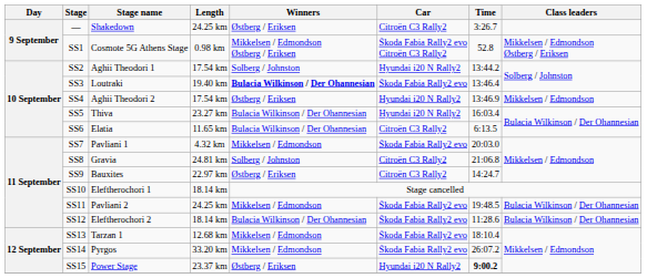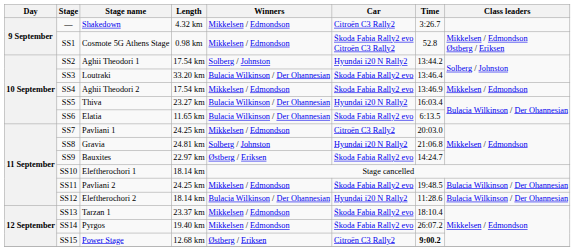 <table class="wikitable" style="font-size: 85%;">
 <tr>
 <th>Day</th>
 <th>Stage</th>
 <th>Stage name</th>
 <th>Length</th>
 <th>Winners</th>
 <th>Car</th>
 <th>Time</th>
 <th>Class leaders</th>
 </tr>
 <tr>
 <th rowspan="2">9 September</th>
 <td align="center">—</td>
 <td><a href='#'>Shakedown</a></td>
-<td align="center">24.25 km</td>
-<td><a href='#'>Østberg</a> / <a href='#'>Eriksen</a></td>
+<td align="center">4.32 km</td>
+<td><a href='#'>Mikkelsen</a> / <a href='#'>Edmondson</a></td>
 <td><a href='#'>Citroën C3 Rally2</a></td>
 <td align="center">3:26.7</td>
 <td></td>
 </tr>
 <tr>
 <td align="center">SS1</td>
 <td>Cosmote 5G Athens Stage</td>
 <td align="center">0.98 km</td>
-<td><a href='#'>Mikkelsen</a> / <a href='#'>Edmondson</a><br><a href='#'>Østberg</a> / <a href='#'>Eriksen</a></td>
+<td><a href='#'>Mikkelsen</a> / <a href='#'>Edmondson</a></td>
 <td><a href='#'>Škoda Fabia Rally2 evo</a><br><a href='#'>Citroën C3 Rally2</a></td>
 <td align="center">52.8</td>
 <td><a href='#'>Mikkelsen</a> / <a href='#'>Edmondson</a><br><a href='#'>Østberg</a> / <a href='#'>Eriksen</a></td>
 </tr>
 <tr>
 <th rowspan="5">10 September</th>
 <td align="center">SS2</td>
 <td>Aghii Theodori 1</td>
 <td align="center">17.54 km</td>
 <td><a href='#'>Solberg</a> / <a href='#'>Johnston</a></td>
 <td><a href='#'>Hyundai i20 N Rally2</a></td>
 <td align="center">13:44.2</td>
 <td rowspan="2"><a href='#'>Solberg</a> / <a href='#'>Johnston</a></td>
 </tr>
 <tr>
 <td align="center">SS3</td>
 <td>Loutraki</td>
-<td align="center">19.40 km</td>
-<td><strong><a href='#'>Bulacia Wilkinson</a> / <a href='#'>Der Ohannesian</a></strong></td>
+<td align="center">33.20 km</td>
+<td><a href='#'>Bulacia Wilkinson</a> / <a href='#'>Der Ohannesian</a></td>
 <td><a href='#'>Škoda Fabia Rally2 evo</a></td>
 <td align="center">13:46.4</td>
 </tr>
 <tr>
 <td align="center">SS4</td>
 <td>Aghii Theodori 2</td>
 <td align="center">17.54 km</td>
-<td><a href='#'>Østberg</a> / <a href='#'>Eriksen</a></td>
-<td><a href='#'>Hyundai i20 N Rally2</a></td>
+<td><a href='#'>Mikkelsen</a> / <a href='#'>Edmondson</a></td>
+<td><a href='#'>Škoda Fabia Rally2 evo</a></td>
 <td align="center">13:46.9</td>
 <td><a href='#'>Mikkelsen</a> / <a href='#'>Edmondson</a></td>
 </tr>
 <tr>
 <td align="center">SS5</td>
 <td>Thiva</td>
 <td align="center">23.27 km</td>
 <td><a href='#'>Bulacia Wilkinson</a> / <a href='#'>Der Ohannesian</a></td>
 <td><a href='#'>Hyundai i20 N Rally2</a></td>
 <td align="center">16:03.4</td>
 <td rowspan="2"><a href='#'>Bulacia Wilkinson</a> / <a href='#'>Der Ohannesian</a></td>
 </tr>
 <tr>
 <td align="center">SS6</td>
 <td>Elatia</td>
 <td align="center">11.65 km</td>
 <td><a href='#'>Bulacia Wilkinson</a> / <a href='#'>Der Ohannesian</a></td>
-<td><a href='#'>Citroën C3 Rally2</a></td>
+<td><a href='#'>Škoda Fabia Rally2 evo</a></td>
 <td align="center">6:13.5</td>
 </tr>
 <tr>
 <th rowspan="6">11 September</th>
 <td align="center">SS7</td>
 <td>Pavliani 1</td>
-<td align="center">4.32 km</td>
+<td align="center">24.25 km</td>
 <td><a href='#'>Mikkelsen</a> / <a href='#'>Edmondson</a></td>
-<td><a href='#'>Škoda Fabia Rally2 evo</a></td>
+<td><a href='#'>Citroën C3 Rally2</a></td>
 <td align="center">20:03.0</td>
 <td rowspan="3"><a href='#'>Mikkelsen</a> / <a href='#'>Edmondson</a></td>
 </tr>
 <tr>
 <td align="center">SS8</td>
 <td>Gravia</td>
 <td align="center">24.81 km</td>
 <td><a href='#'>Solberg</a> / <a href='#'>Johnston</a></td>
-<td><a href='#'>Citroën C3 Rally2</a></td>
+<td><a href='#'>Hyundai i20 N Rally2</a></td>
 <td align="center">21:06.8</td>
 </tr>
 <tr>
 <td align="center">SS9</td>
 <td>Bauxites</td>
 <td align="center">22.97 km</td>
 <td><a href='#'>Østberg</a> / <a href='#'>Eriksen</a></td>
-<td><a href='#'>Citroën C3 Rally2</a></td>
+<td><a href='#'>Škoda Fabia Rally2 evo</a></td>
 <td align="center">14:24.7</td>
 </tr>
 <tr>
 <td align="center">SS10</td>
 <td>Eleftherochori 1</td>
 <td align="center">18.14 km</td>
 <td colspan="4" align="center">Stage cancelled</td>
 </tr>
 <tr>
 <td align="center">SS11</td>
 <td>Pavliani 2</td>
 <td align="center">24.25 km</td>
 <td><a href='#'>Mikkelsen</a> / <a href='#'>Edmondson</a></td>
 <td><a href='#'>Škoda Fabia Rally2 evo</a></td>
 <td align="center">19:48.5</td>
 <td><a href='#'>Bulacia Wilkinson</a> / <a href='#'>Der Ohannesian</a></td>
 </tr>
 <tr>
 <td align="center">SS12</td>
 <td>Eleftherochori 2</td>
 <td align="center">18.14 km</td>
 <td><a href='#'>Bulacia Wilkinson</a> / <a href='#'>Der Ohannesian</a></td>
-<td><a href='#'>Škoda Fabia Rally2 evo</a></td>
+<td><a href='#'>Hyundai i20 N Rally2</a></td>
 <td align="center">11:28.6</td>
 <td><a href='#'>Bulacia Wilkinson</a> / <a href='#'>Der Ohannesian</a></td>
 </tr>
 <tr>
 <th rowspan="3">12 September</th>
 <td align="center">SS13</td>
 <td>Tarzan 1</td>
-<td align="center">12.68 km</td>
+<td align="center">23.37 km</td>
 <td><a href='#'>Mikkelsen</a> / <a href='#'>Edmondson</a></td>
 <td><a href='#'>Škoda Fabia Rally2 evo</a></td>
 <td align="center">18:10.4</td>
 <td rowspan="3"><a href='#'>Mikkelsen</a> / <a href='#'>Edmondson</a></td>
 </tr>
 <tr>
 <td align="center">SS14</td>
 <td>Pyrgos</td>
-<td align="center">33.20 km</td>
+<td align="center">19.40 km</td>
 <td><a href='#'>Mikkelsen</a> / <a href='#'>Edmondson</a></td>
 <td><a href='#'>Škoda Fabia Rally2 evo</a></td>
 <td align="center">26:07.2</td>
 </tr>
 <tr>
 <td align="center">SS15</td>
 <td><a href='#'>Power Stage</a></td>
-<td align="center">23.37 km</td>
+<td align="center">12.68 km</td>
 <td><a href='#'>Østberg</a> / <a href='#'>Eriksen</a></td>
-<td><a href='#'>Hyundai i20 N Rally2</a></td>
+<td><a href='#'>Citroën C3 Rally2</a></td>
 <td align="center"><strong>9:00.2</strong></td>
 </tr>
 <tr>
 </tr>
 </table>
